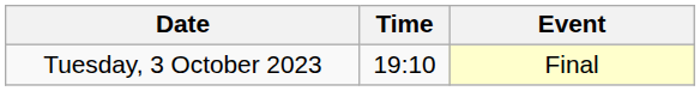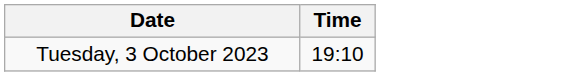 <table class = "wikitable" style="text-align:center;">
 <tr>
 <th width=220>Date</th>
 <th width=50>Time</th>
-<th width=150>Event</th>
 </tr>
 <tr>
 <td>Tuesday, 3 October 2023</td>
 <td>19:10</td>
-<td bgcolor=ffffcc>Final</td>
 </tr>
 </table>
